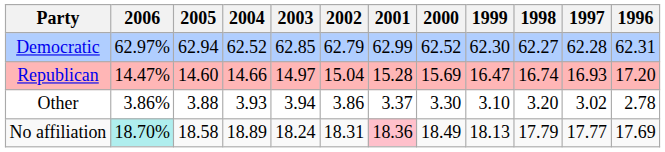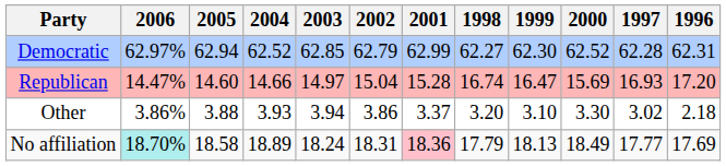 <table class="wikitable" style="text-align:right; margin:1em;">
 <tr style="background:lightgrey;">
 <th>Party</th>
 <th>2006</th>
 <th>2005</th>
 <th>2004</th>
 <th>2003</th>
 <th>2002</th>
 <th>2001</th>
+<th>1998</th>
+<th>1999</th>
 <th>2000</th>
-<th>1999</th>
-<th>1998</th>
 <th>1997</th>
 <th>1996</th>
 </tr>
 <tr style="background:#B0CEFF;">
 <td style="text-align:center;"><a href='#'>Democratic</a></td>
 <td>62.97%</td>
 <td>62.94</td>
 <td>62.52</td>
 <td>62.85</td>
 <td>62.79</td>
 <td>62.99</td>
+<td>62.27</td>
+<td>62.30</td>
 <td>62.52</td>
-<td>62.30</td>
-<td>62.27</td>
 <td>62.28</td>
 <td>62.31</td>
 </tr>
 <tr style="background:#FFB6B6;">
 <td style="text-align:center;"><a href='#'>Republican</a></td>
 <td>14.47%</td>
 <td>14.60</td>
 <td>14.66</td>
 <td>14.97</td>
 <td>15.04</td>
 <td>15.28</td>
+<td>16.74</td>
+<td>16.47</td>
 <td>15.69</td>
-<td>16.47</td>
-<td>16.74</td>
 <td>16.93</td>
 <td>17.20</td>
 </tr>
 <tr style="background:white;">
 <td style="text-align:center;">Other</td>
 <td>3.86%</td>
 <td>3.88</td>
 <td>3.93</td>
 <td>3.94</td>
 <td>3.86</td>
 <td>3.37</td>
+<td>3.20</td>
+<td>3.10</td>
 <td>3.30</td>
-<td>3.10</td>
-<td>3.20</td>
 <td>3.02</td>
-<td>2.78</td>
+<td>2.18</td>
 </tr>
 <tr>
 <td style="text-align:center;">No affiliation</td>
 <td style="background: paleturquoise;">18.70%</td>
 <td>18.58</td>
 <td>18.89</td>
 <td>18.24</td>
 <td>18.31</td>
 <td style="background: pink;">18.36</td>
+<td>17.79</td>
+<td>18.13</td>
 <td>18.49</td>
-<td>18.13</td>
-<td>17.79</td>
 <td>17.77</td>
 <td>17.69</td>
 </tr>
 </table>
